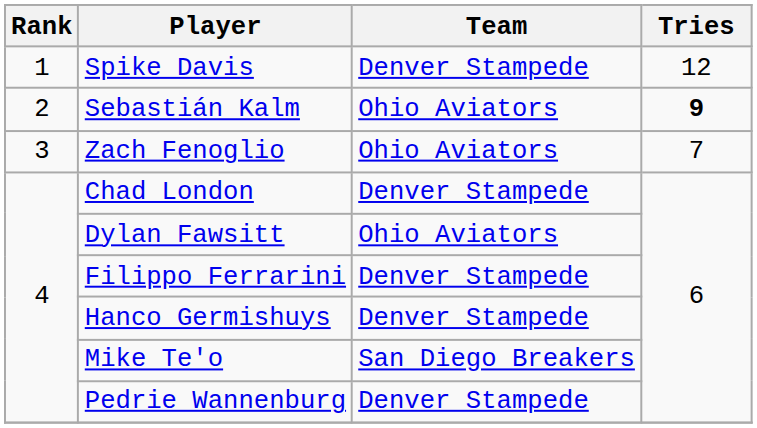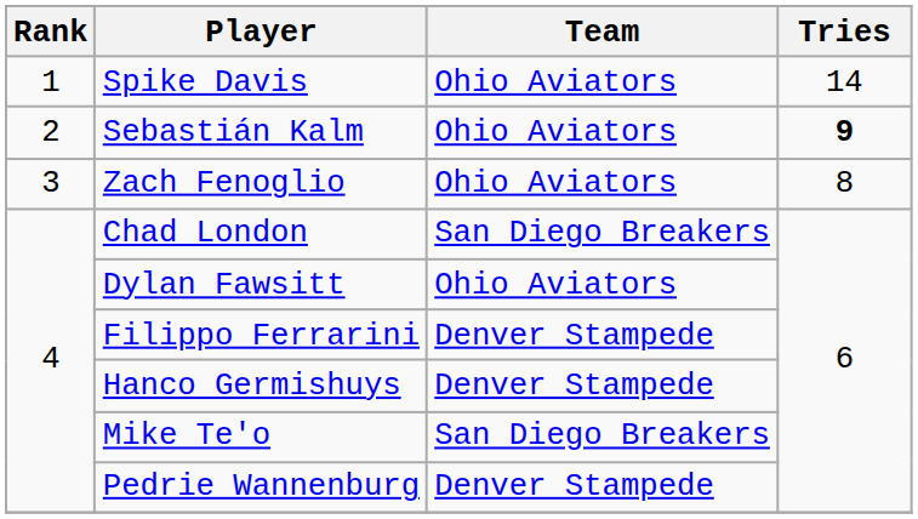 <table class="wikitable" style="text-align:center">
 <tr>
 <th>Rank</th>
 <th>Player</th>
 <th>Team</th>
 <th style="width:50px;">Tries</th>
 </tr>
 <tr>
 <td>1</td>
 <td align=left> <a href='#'>Spike Davis</a></td>
-<td align=left><a href='#'>Denver Stampede</a></td>
-<td>12</td>
+<td align=left><a href='#'>Ohio Aviators</a></td>
+<td>14</td>
 </tr>
 <tr>
 <td>2</td>
 <td align=left> <a href='#'>Sebastián Kalm</a></td>
 <td align=left><a href='#'>Ohio Aviators</a></td>
 <td><strong>9</strong></td>
 </tr>
 <tr>
 <td>3</td>
 <td align=left> <a href='#'>Zach Fenoglio</a></td>
 <td align=left><a href='#'>Ohio Aviators</a></td>
-<td>7</td>
+<td>8</td>
 </tr>
 <tr>
 <td rowspan=6>4</td>
 <td align=left> <a href='#'>Chad London</a></td>
-<td align=left><a href='#'>Denver Stampede</a></td>
+<td align=left><a href='#'>San Diego Breakers</a></td>
 <td rowspan=6>6</td>
 </tr>
 <tr>
 <td align=left> <a href='#'>Dylan Fawsitt</a></td>
 <td align=left><a href='#'>Ohio Aviators</a></td>
 </tr>
 <tr>
 <td align=left> <a href='#'>Filippo Ferrarini</a></td>
 <td align=left><a href='#'>Denver Stampede</a></td>
 </tr>
 <tr>
 <td align=left> <a href='#'>Hanco Germishuys</a></td>
 <td align=left><a href='#'>Denver Stampede</a></td>
 </tr>
 <tr>
 <td align=left> <a href='#'>Mike Te'o</a></td>
 <td align=left><a href='#'>San Diego Breakers</a></td>
 </tr>
 <tr>
 <td align=left> <a href='#'>Pedrie Wannenburg</a></td>
 <td align=left><a href='#'>Denver Stampede</a></td>
 </tr>
 <tr>
 </tr>
 </table>
